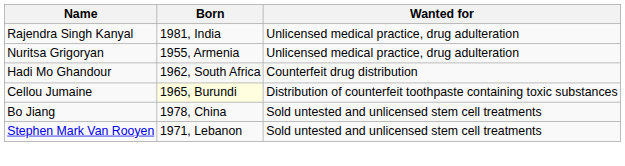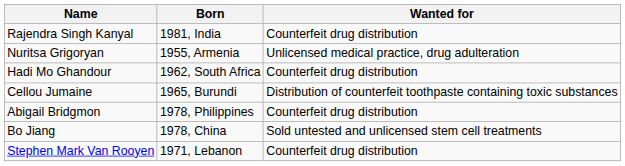 <table class="wikitable">
 <tr>
 <th>Name</th>
 <th>Born</th>
 <th>Wanted for</th>
 </tr>
 <tr>
 <td>Rajendra Singh Kanyal</td>
 <td>1981, India</td>
-<td>Unlicensed medical practice, drug adulteration</td>
+<td>Counterfeit drug distribution</td>
 </tr>
 <tr>
 <td>Nuritsa Grigoryan</td>
 <td>1955, Armenia</td>
 <td>Unlicensed medical practice, drug adulteration</td>
 </tr>
 <tr>
 <td>Hadi Mo Ghandour</td>
 <td>1962, South Africa</td>
 <td>Counterfeit drug distribution</td>
 </tr>
 <tr>
 <td>Cellou Jumaine</td>
-<td style="background: lightyellow;">1965, Burundi</td>
+<td>1965, Burundi</td>
 <td>Distribution of counterfeit toothpaste containing toxic substances</td>
+</tr>
+<tr>
+<td>Abigail Bridgmon</td>
+<td>1978, Philippines</td>
+<td>Counterfeit drug distribution</td>
 </tr>
 <tr>
 <td>Bo Jiang</td>
 <td>1978, China</td>
 <td>Sold untested and unlicensed stem cell treatments</td>
 </tr>
 <tr>
 <td><a href='#'>Stephen Mark Van Rooyen</a></td>
 <td>1971, Lebanon</td>
-<td>Sold untested and unlicensed stem cell treatments</td>
+<td>Counterfeit drug distribution</td>
 </tr>
 </table>
